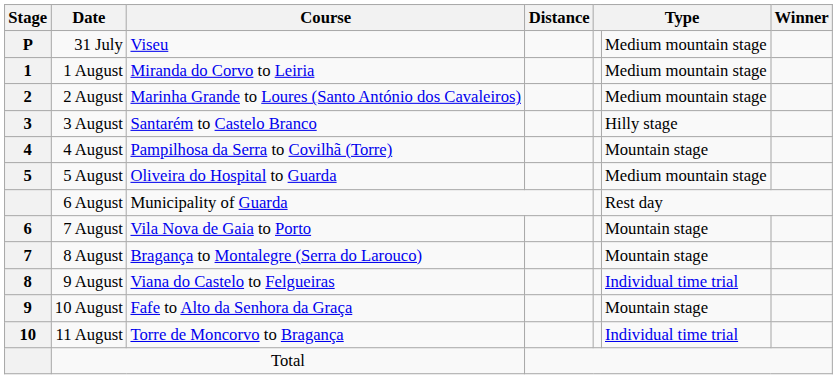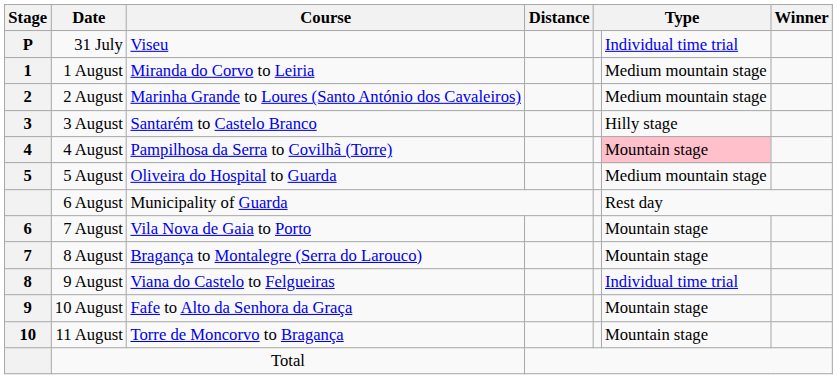 <table class="wikitable">
 <tr>
 <th scope="col">Stage</th>
 <th scope="col">Date</th>
 <th scope="col">Course</th>
 <th scope="col">Distance</th>
 <th scope="col" colspan="2">Type</th>
 <th scope="col">Winner</th>
 </tr>
 <tr>
 <th scope="row">P</th>
 <td style="text-align:right">31 July</td>
 <td><a href='#'>Viseu</a></td>
 <td style="text-align:center;"></td>
 <td></td>
-<td>Medium mountain stage</td>
+<td><a href='#'>Individual time trial</a></td>
 <td></td>
 </tr>
 <tr>
 <th scope="row">1</th>
 <td style="text-align:right">1 August</td>
 <td><a href='#'>Miranda do Corvo</a> to <a href='#'>Leiria</a></td>
 <td style="text-align:center;"></td>
 <td></td>
 <td>Medium mountain stage</td>
 <td></td>
 </tr>
 <tr>
 <th scope="row">2</th>
 <td style="text-align:right">2 August</td>
 <td><a href='#'>Marinha Grande</a> to <a href='#'>Loures (Santo António dos Cavaleiros)</a></td>
 <td style="text-align:center;"></td>
 <td></td>
 <td>Medium mountain stage</td>
 <td></td>
 </tr>
 <tr>
 <th scope="row">3</th>
 <td style="text-align:right">3 August</td>
 <td><a href='#'>Santarém</a> to <a href='#'>Castelo Branco</a></td>
 <td style="text-align:center;"></td>
 <td></td>
 <td>Hilly stage</td>
 <td></td>
 </tr>
 <tr>
 <th scope="row">4</th>
 <td style="text-align:right">4 August</td>
 <td><a href='#'>Pampilhosa da Serra</a> to <a href='#'>Covilhã (Torre)</a></td>
 <td style="text-align:center;"></td>
 <td></td>
-<td>Mountain stage</td>
+<td style="background: pink;">Mountain stage</td>
 <td></td>
 </tr>
 <tr>
 <th scope="row">5</th>
 <td style="text-align:right">5 August</td>
 <td><a href='#'>Oliveira do Hospital</a> to <a href='#'>Guarda</a></td>
 <td style="text-align:center;"></td>
 <td></td>
 <td>Medium mountain stage</td>
 <td></td>
 </tr>
 <tr>
 <th></th>
 <td style="text-align:right">6 August</td>
 <td colspan="2" style="text-align:left;">Municipality of <a href='#'>Guarda</a></td>
 <td></td>
 <td colspan="2">Rest day</td>
 </tr>
 <tr>
 <th scope="row">6</th>
 <td style="text-align:right">7 August</td>
 <td><a href='#'>Vila Nova de Gaia</a> to <a href='#'>Porto</a></td>
 <td style="text-align:center;"></td>
 <td></td>
 <td>Mountain stage</td>
 <td></td>
 </tr>
 <tr>
 <th scope="row">7</th>
 <td style="text-align:right">8 August</td>
 <td><a href='#'>Bragança</a> to <a href='#'>Montalegre (Serra do Larouco)</a></td>
 <td style="text-align:center;"></td>
 <td></td>
 <td>Mountain stage</td>
 <td></td>
 </tr>
 <tr>
 <th scope="row">8</th>
 <td style="text-align:right">9 August</td>
 <td><a href='#'>Viana do Castelo</a> to <a href='#'>Felgueiras</a></td>
 <td style="text-align:center;"></td>
 <td></td>
 <td><a href='#'>Individual time trial</a></td>
 <td></td>
 </tr>
 <tr>
 <th scope="row">9</th>
 <td style="text-align:right">10 August</td>
 <td><a href='#'>Fafe</a> to <a href='#'>Alto da Senhora da Graça</a></td>
 <td style="text-align:center;"></td>
 <td></td>
 <td>Mountain stage</td>
 <td></td>
 </tr>
 <tr>
 <th scope="row">10</th>
 <td style="text-align:right">11 August</td>
 <td><a href='#'>Torre de Moncorvo</a> to <a href='#'>Bragança</a></td>
 <td style="text-align:center;"></td>
 <td></td>
-<td><a href='#'>Individual time trial</a></td>
+<td>Mountain stage</td>
 <td></td>
 </tr>
 <tr>
 <th scope="row"></th>
 <td colspan="2" style="text-align:center">Total</td>
 <td colspan="5" style="text-align:center"></td>
 </tr>
 </table>
